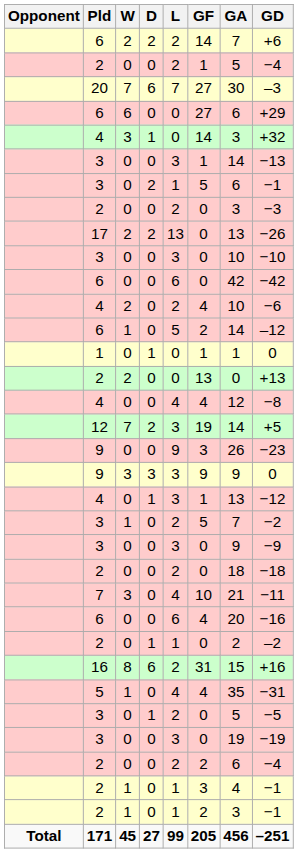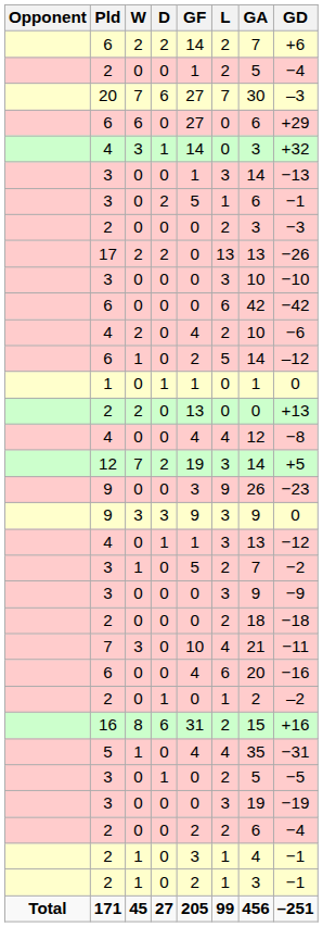 <table class="wikitable sortable" style="text-align:center;">
 <tr>
 <th>Opponent</th>
 <th>Pld</th>
 <th>W</th>
 <th>D</th>
+<th>GF</th>
 <th>L</th>
-<th>GF</th>
 <th>GA</th>
 <th>GD</th>
 </tr>
 <tr bgcolor=FFFFCC>
 <td align=left></td>
 <td>6</td>
 <td>2</td>
 <td>2</td>
+<td>14</td>
 <td>2</td>
-<td>14</td>
 <td>7</td>
 <td>+6</td>
 </tr>
 <tr bgcolor=FFCCCC>
 <td align=left></td>
 <td>2</td>
 <td>0</td>
 <td>0</td>
+<td>1</td>
 <td>2</td>
-<td>1</td>
 <td>5</td>
 <td>−4</td>
 </tr>
 <tr bgcolor=FFFFCC>
 <td align=left></td>
 <td>20</td>
 <td>7</td>
 <td>6</td>
+<td>27</td>
 <td>7</td>
-<td>27</td>
 <td>30</td>
 <td>–3</td>
 </tr>
 <tr bgcolor=FFCCCC>
 <td align=left></td>
 <td>6</td>
 <td>6</td>
 <td>0</td>
+<td>27</td>
 <td>0</td>
-<td>27</td>
 <td>6</td>
 <td>+29</td>
 </tr>
 <tr bgcolor= CCFFCC>
 <td align=left></td>
 <td>4</td>
 <td>3</td>
 <td>1</td>
+<td>14</td>
 <td>0</td>
-<td>14</td>
 <td>3</td>
 <td>+32</td>
 </tr>
 <tr bgcolor=FFCCCC>
 <td align=left></td>
 <td>3</td>
 <td>0</td>
 <td>0</td>
+<td>1</td>
 <td>3</td>
-<td>1</td>
 <td>14</td>
 <td>−13</td>
 </tr>
 <tr bgcolor=FFCCCC>
 <td align=left></td>
 <td>3</td>
 <td>0</td>
 <td>2</td>
+<td>5</td>
 <td>1</td>
-<td>5</td>
 <td>6</td>
 <td>−1</td>
 </tr>
 <tr bgcolor=FFCCCC>
 <td align=left></td>
 <td>2</td>
 <td>0</td>
 <td>0</td>
+<td>0</td>
 <td>2</td>
-<td>0</td>
 <td>3</td>
 <td>−3</td>
 </tr>
 <tr bgcolor=FFCCCC>
 <td align=left></td>
 <td>17</td>
 <td>2</td>
 <td>2</td>
+<td>0</td>
 <td>13</td>
-<td>0</td>
 <td>13</td>
 <td>−26</td>
 </tr>
 <tr bgcolor=FFCCCC>
 <td align=left></td>
 <td>3</td>
 <td>0</td>
 <td>0</td>
+<td>0</td>
 <td>3</td>
-<td>0</td>
 <td>10</td>
 <td>−10</td>
 </tr>
 <tr bgcolor=FFCCCC>
 <td align=left></td>
 <td>6</td>
 <td>0</td>
 <td>0</td>
+<td>0</td>
 <td>6</td>
-<td>0</td>
 <td>42</td>
 <td>−42</td>
 </tr>
 <tr bgcolor=FFCCCC>
 <td align=left></td>
 <td>4</td>
 <td>2</td>
 <td>0</td>
+<td>4</td>
 <td>2</td>
-<td>4</td>
 <td>10</td>
 <td>−6</td>
 </tr>
 <tr bgcolor=FFCCCC>
 <td align=left></td>
 <td>6</td>
 <td>1</td>
 <td>0</td>
+<td>2</td>
 <td>5</td>
-<td>2</td>
 <td>14</td>
 <td>–12</td>
 </tr>
 <tr bgcolor=FFFFCC>
 <td align=left></td>
 <td>1</td>
 <td>0</td>
 <td>1</td>
+<td>1</td>
 <td>0</td>
-<td>1</td>
 <td>1</td>
 <td>0</td>
 </tr>
 <tr bgcolor=CCFFCC>
 <td align=left></td>
 <td>2</td>
 <td>2</td>
 <td>0</td>
+<td>13</td>
 <td>0</td>
-<td>13</td>
 <td>0</td>
 <td>+13</td>
 </tr>
 <tr bgcolor=FFCCCC>
 <td align=left></td>
 <td>4</td>
 <td>0</td>
 <td>0</td>
 <td>4</td>
 <td>4</td>
 <td>12</td>
 <td>−8</td>
 </tr>
 <tr bgcolor=CCFFCC>
 <td align=left></td>
 <td>12</td>
 <td>7</td>
 <td>2</td>
+<td>19</td>
 <td>3</td>
-<td>19</td>
 <td>14</td>
 <td>+5</td>
 </tr>
 <tr bgcolor=FFCCCC>
 <td align=left></td>
 <td>9</td>
 <td>0</td>
 <td>0</td>
+<td>3</td>
 <td>9</td>
-<td>3</td>
 <td>26</td>
 <td>−23</td>
 </tr>
 <tr bgcolor=FFFFCC>
 <td align=left></td>
 <td>9</td>
 <td>3</td>
 <td>3</td>
+<td>9</td>
 <td>3</td>
-<td>9</td>
 <td>9</td>
 <td>0</td>
 </tr>
 <tr bgcolor=FFCCCC>
 <td align=left></td>
 <td>4</td>
 <td>0</td>
 <td>1</td>
+<td>1</td>
 <td>3</td>
-<td>1</td>
 <td>13</td>
 <td>−12</td>
 </tr>
 <tr bgcolor=FFCCCC>
 <td align=left></td>
 <td>3</td>
 <td>1</td>
 <td>0</td>
+<td>5</td>
 <td>2</td>
-<td>5</td>
 <td>7</td>
 <td>−2</td>
 </tr>
 <tr bgcolor=FFCCCC>
 <td align=left></td>
 <td>3</td>
 <td>0</td>
 <td>0</td>
+<td>0</td>
 <td>3</td>
-<td>0</td>
 <td>9</td>
 <td>−9</td>
 </tr>
 <tr bgcolor=FFCCCC>
 <td align=left></td>
 <td>2</td>
 <td>0</td>
 <td>0</td>
+<td>0</td>
 <td>2</td>
-<td>0</td>
 <td>18</td>
 <td>−18</td>
 </tr>
 <tr bgcolor=FFCCCC>
 <td align=left></td>
 <td>7</td>
 <td>3</td>
 <td>0</td>
+<td>10</td>
 <td>4</td>
-<td>10</td>
 <td>21</td>
 <td>−11</td>
 </tr>
 <tr bgcolor=FFCCCC>
 <td align=left></td>
 <td>6</td>
 <td>0</td>
 <td>0</td>
+<td>4</td>
 <td>6</td>
-<td>4</td>
 <td>20</td>
 <td>−16</td>
 </tr>
 <tr bgcolor=FFCCCC>
 <td align=left></td>
 <td>2</td>
 <td>0</td>
 <td>1</td>
+<td>0</td>
 <td>1</td>
-<td>0</td>
 <td>2</td>
 <td>–2</td>
 </tr>
 <tr bgcolor=CCFFCC>
 <td align=left></td>
 <td>16</td>
 <td>8</td>
 <td>6</td>
+<td>31</td>
 <td>2</td>
-<td>31</td>
 <td>15</td>
 <td>+16</td>
 </tr>
 <tr bgcolor=FFCCCC>
 <td align=left></td>
 <td>5</td>
 <td>1</td>
 <td>0</td>
 <td>4</td>
 <td>4</td>
 <td>35</td>
 <td>−31</td>
 </tr>
 <tr bgcolor=FFCCCC>
 <td align=left></td>
 <td>3</td>
 <td>0</td>
 <td>1</td>
+<td>0</td>
 <td>2</td>
-<td>0</td>
 <td>5</td>
 <td>−5</td>
 </tr>
 <tr bgcolor=FFCCCC>
 <td align=left></td>
 <td>3</td>
 <td>0</td>
 <td>0</td>
+<td>0</td>
 <td>3</td>
-<td>0</td>
 <td>19</td>
 <td>−19</td>
 </tr>
 <tr bgcolor=FFCCCC>
 <td align=left></td>
 <td>2</td>
 <td>0</td>
 <td>0</td>
 <td>2</td>
 <td>2</td>
 <td>6</td>
 <td>−4</td>
 </tr>
 <tr bgcolor=FFFFCC>
 <td align=left></td>
 <td>2</td>
 <td>1</td>
 <td>0</td>
+<td>3</td>
 <td>1</td>
-<td>3</td>
 <td>4</td>
 <td>−1</td>
 </tr>
 <tr bgcolor=FFFFCC>
 <td align=left></td>
 <td>2</td>
 <td>1</td>
 <td>0</td>
+<td>2</td>
 <td>1</td>
-<td>2</td>
 <td>3</td>
 <td>−1</td>
 </tr>
 <tr>
 <td><strong>Total</strong></td>
 <td><strong>171</strong></td>
 <td><strong>45</strong></td>
 <td><strong>27</strong></td>
+<td><strong>205</strong></td>
 <td><strong>99</strong></td>
-<td><strong>205</strong></td>
 <td><strong>456</strong></td>
 <td><strong>–251</strong></td>
 </tr>
 </table>
